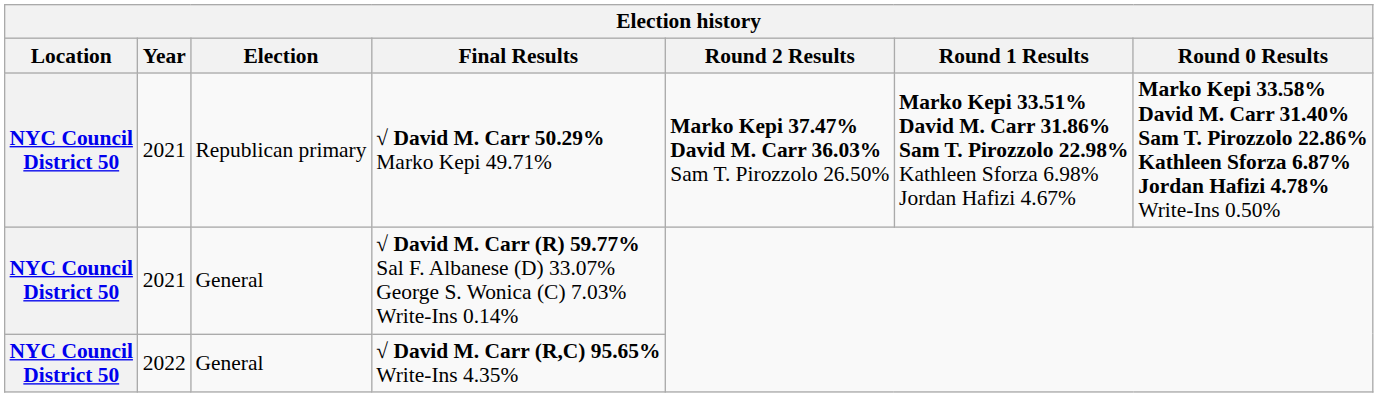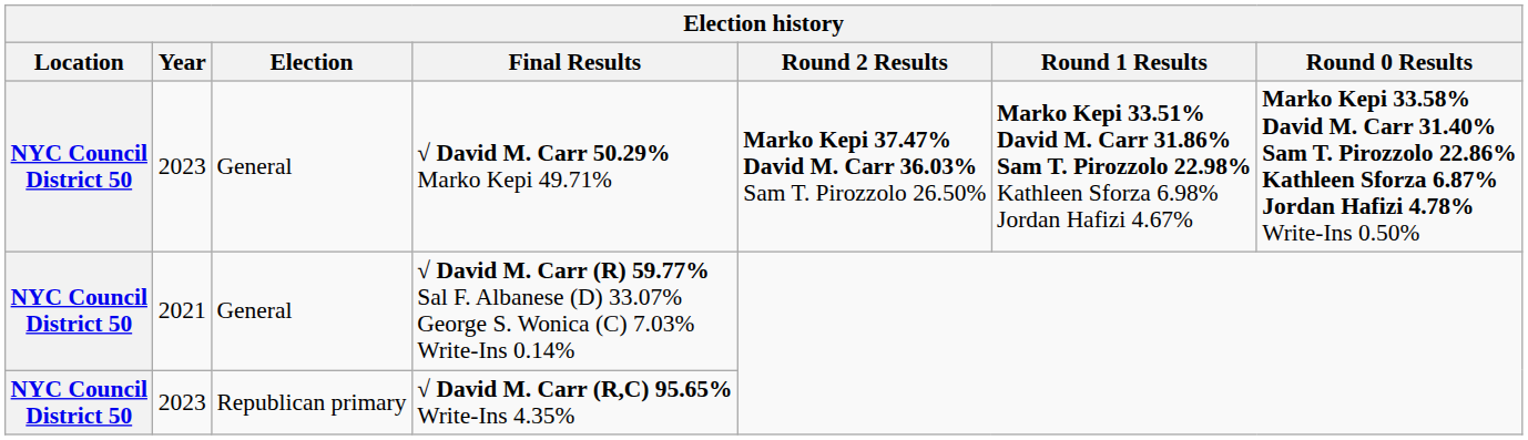 <table class="wikitable collapsible">
 <tr valign=bottom>
 <th colspan=7>Election history</th>
 </tr>
 <tr valign=bottom>
 <th>Location</th>
 <th>Year</th>
 <th>Election</th>
 <th>Final Results</th>
 <th>Round 2 Results</th>
 <th>Round 1 Results</th>
 <th>Round 0 Results</th>
 </tr>
 <tr>
 <th><a href='#'>NYC Council<br>District 50</a></th>
-<td>2021</td>
-<td>Republican primary </td>
+<td>2023</td>
+<td>General</td>
 <td><strong>√ David M. Carr 50.29%</strong><br>Marko Kepi 49.71%</td>
 <td><strong> Marko Kepi 37.47%</strong><br><strong> David M. Carr 36.03%</strong><br>Sam T. Pirozzolo 26.50%<br></td>
 <td><strong> Marko Kepi 33.51%</strong><br><strong> David M. Carr 31.86%</strong><br><strong> Sam T. Pirozzolo 22.98%</strong><br>Kathleen Sforza 6.98%<br>Jordan Hafizi 4.67%</td>
 <td><strong> Marko Kepi 33.58%</strong><br><strong> David M. Carr 31.40%</strong><br><strong> Sam T. Pirozzolo 22.86%</strong><br><strong> Kathleen Sforza 6.87%</strong><br><strong>Jordan Hafizi 4.78%</strong><br>Write-Ins 0.50%</td>
 </tr>
 <tr>
 <th><a href='#'>NYC Council<br>District 50</a></th>
 <td>2021</td>
 <td>General</td>
 <td><strong>√ David M. Carr (R) 59.77%</strong><br>Sal F. Albanese (D) 33.07%<br>George S. Wonica (C) 7.03%<br>Write-Ins 0.14%</td>
 </tr>
 <tr>
 <th><a href='#'>NYC Council<br>District 50</a></th>
-<td>2022</td>
-<td>General</td>
+<td>2023</td>
+<td>Republican primary </td>
 <td><strong>√ David M. Carr (R,C) 95.65%</strong><br>Write-Ins 4.35%</td>
 </tr>
 </table>
